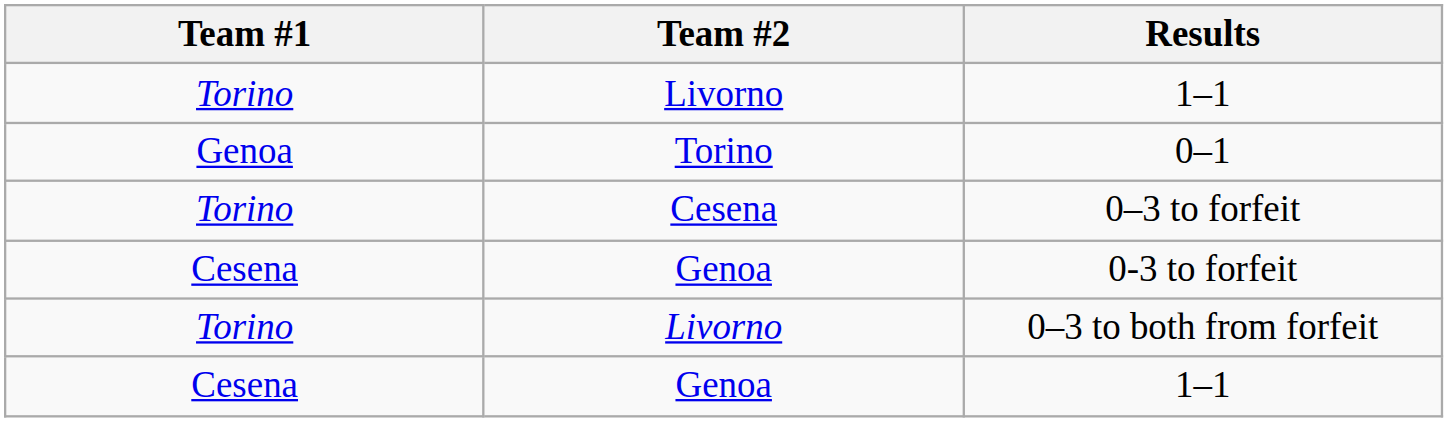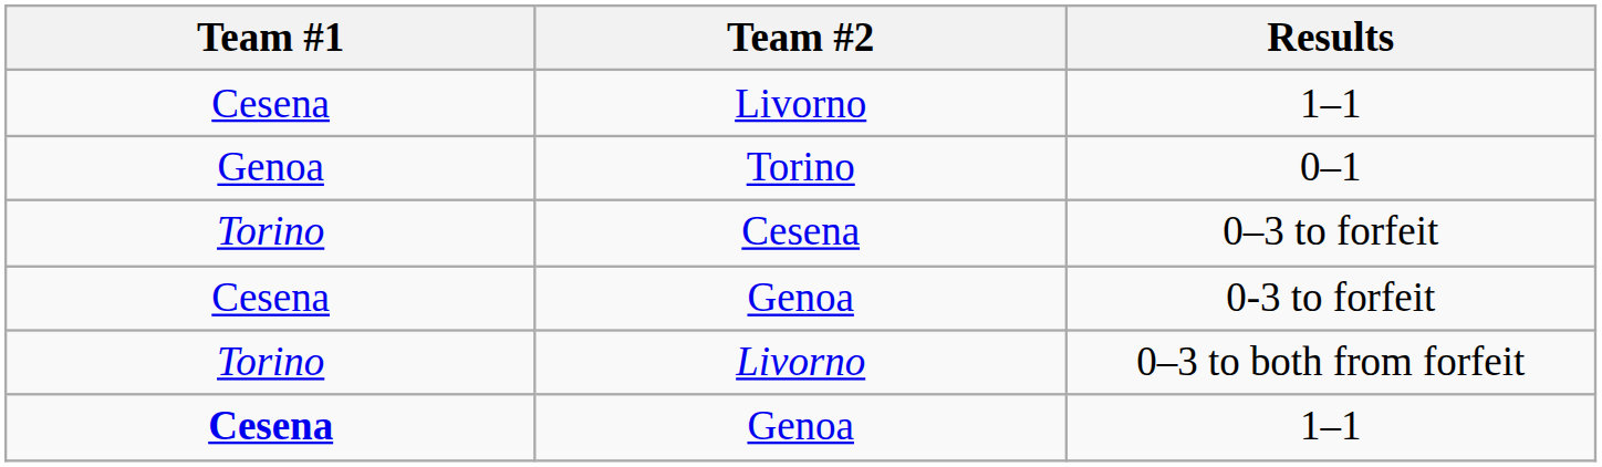 <table class="wikitable" style="text-align:center">
 <tr>
 <th width=200>Team #1</th>
 <th width=200>Team #2</th>
 <th width=200>Results</th>
 </tr>
 <tr>
-<td><em><a href='#'>Torino</a></em></td>
+<td><a href='#'>Cesena</a></td>
 <td><a href='#'>Livorno</a></td>
 <td>1–1</td>
 </tr>
 <tr>
 <td><a href='#'>Genoa</a></td>
 <td><a href='#'>Torino</a></td>
 <td>0–1</td>
 </tr>
 <tr>
 <td><em><a href='#'>Torino</a></em></td>
 <td><a href='#'>Cesena</a></td>
 <td>0–3 to forfeit</td>
 </tr>
 <tr>
 <td><a href='#'>Cesena</a></td>
 <td><a href='#'>Genoa</a></td>
 <td>0-3 to forfeit</td>
 </tr>
 <tr>
 <td><em><a href='#'>Torino</a></em></td>
 <td><em><a href='#'>Livorno</a></em></td>
 <td>0–3 to both from forfeit</td>
 </tr>
 <tr>
-<td><a href='#'>Cesena</a></td>
+<td><strong><a href='#'>Cesena</a></strong></td>
 <td><a href='#'>Genoa</a></td>
 <td>1–1</td>
 </tr>
 </table>
